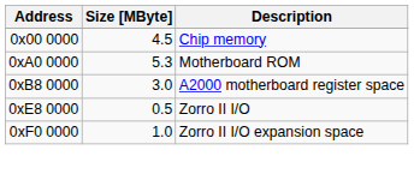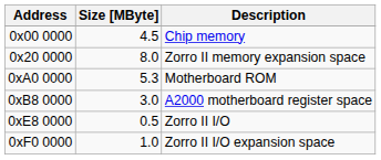 <table class="wikitable">
 <tr>
 <th>Address</th>
 <th>Size &#91;MByte&#93;</th>
 <th>Description</th>
 </tr>
 <tr>
 </tr>
 <tr>
 <td align="right">0x00 0000</td>
 <td align="right">4.5</td>
 <td><a href='#'>Chip memory</a></td>
+</tr>
+<tr>
+<td align="right">0x20 0000</td>
+<td align="right">8.0</td>
+<td>Zorro II memory expansion space</td>
 </tr>
 <tr>
 <td align="right">0xA0 0000</td>
 <td align="right">5.3</td>
 <td>Motherboard ROM</td>
 </tr>
 <tr>
 <td align="right">0xB8 0000</td>
 <td align="right">3.0</td>
 <td><a href='#'>A2000</a> motherboard register space</td>
 </tr>
 <tr>
 <td align="right">0xE8 0000</td>
 <td align="right">0.5</td>
 <td>Zorro II I/O</td>
 </tr>
 <tr>
 <td align="right">0xF0 0000</td>
 <td align="right">1.0</td>
 <td>Zorro II I/O expansion space</td>
 </tr>
 </table>
